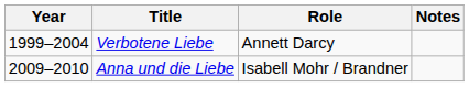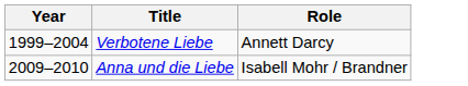 <table class="wikitable sortable">
 <tr>
 <th>Year</th>
 <th>Title</th>
 <th>Role</th>
-<th class="unsortable">Notes</th>
 </tr>
 <tr>
 <td>1999–2004</td>
 <td><em><a href='#'>Verbotene Liebe</a></em></td>
 <td>Annett Darcy</td>
-<td></td>
 </tr>
 <tr>
 <td>2009–2010</td>
 <td><em><a href='#'>Anna und die Liebe</a></em></td>
 <td>Isabell Mohr / Brandner</td>
-<td></td>
 </tr>
 </table>
